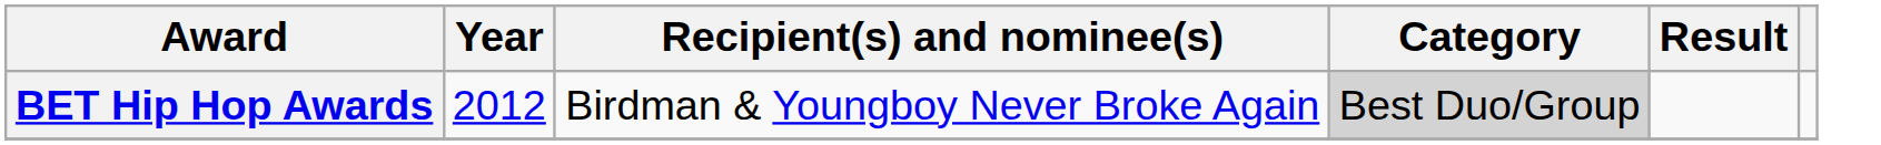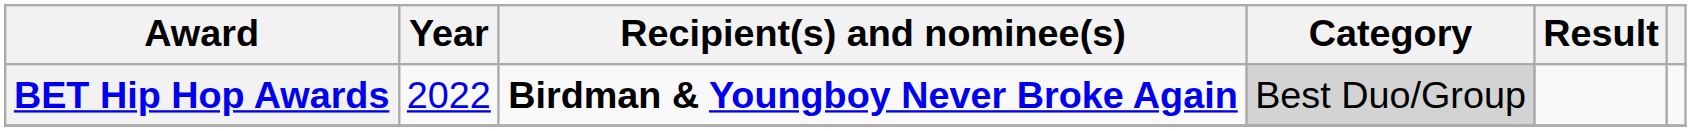 <table class="wikitable sortable plainrowheaders">
 <tr>
 <th scope="col">Award</th>
 <th scope="col">Year</th>
 <th scope="col">Recipient(s) and nominee(s)</th>
 <th scope="col">Category</th>
 <th scope="col">Result</th>
 <th scope="col" class="unsortable"></th>
 </tr>
 <tr>
 <th><a href='#'>BET Hip Hop Awards</a></th>
-<td><a href='#'>2012</a></td>
-<td>Birdman & <a href='#'>Youngboy Never Broke Again</a></td>
+<td><a href='#'>2022</a></td>
+<td><strong>Birdman & <a href='#'>Youngboy Never Broke Again</a></strong></td>
 <td style="background: lightgrey;">Best Duo/Group</td>
 <td></td>
 <td></td>
 </tr>
 <tr>
 </tr>
 </table>
